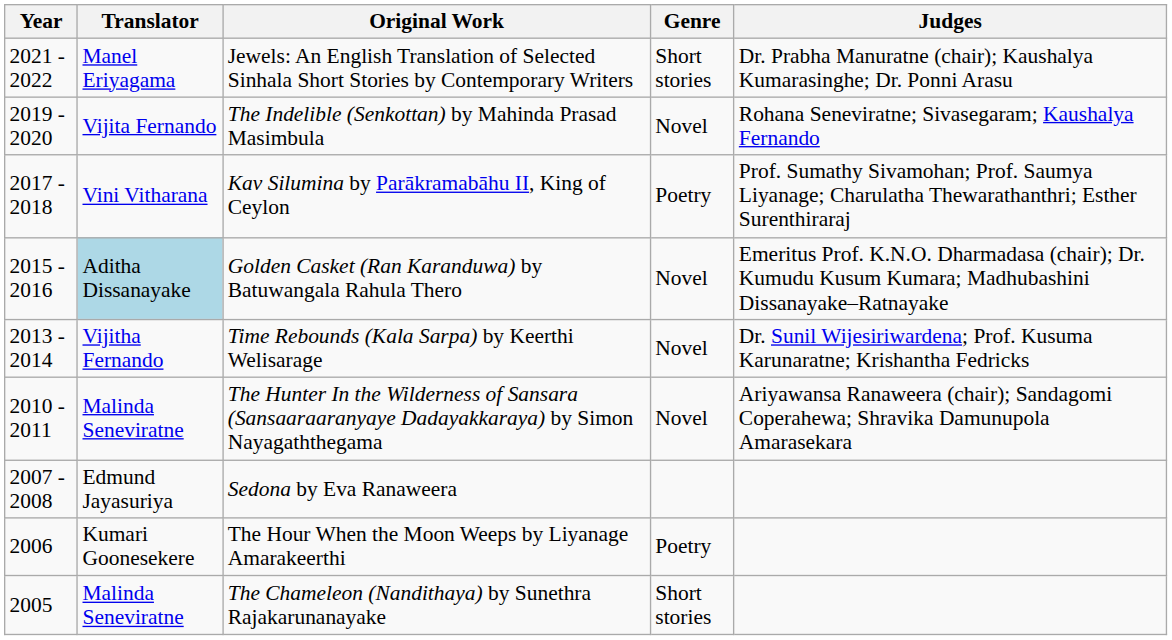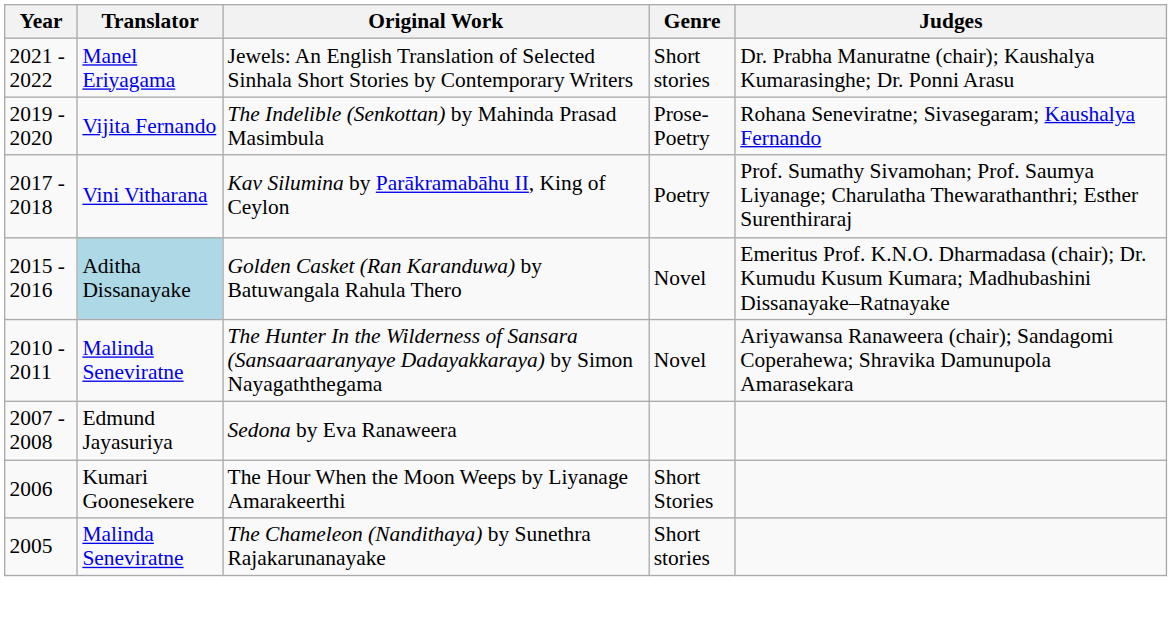 <table class="wikitable sortable mw-collapsible">
 <tr>
 <th>Year</th>
 <th>Translator</th>
 <th>Original Work</th>
 <th>Genre</th>
 <th>Judges</th>
 </tr>
 <tr>
 <td>2021 - 2022</td>
 <td><a href='#'>Manel Eriyagama</a></td>
 <td>Jewels: An English Translation of Selected Sinhala Short Stories by Contemporary Writers</td>
 <td>Short stories</td>
 <td>Dr. Prabha Manuratne (chair); Kaushalya Kumarasinghe; Dr. Ponni Arasu</td>
 </tr>
 <tr>
 <td>2019 - 2020</td>
 <td><a href='#'>Vijita Fernando</a></td>
 <td><em>The Indelible (Senkottan)</em> by Mahinda Prasad Masimbula</td>
-<td>Novel</td>
+<td>Prose-Poetry</td>
 <td>Rohana Seneviratne;  Sivasegaram;  <a href='#'>Kaushalya Fernando</a></td>
 </tr>
 <tr>
 <td>2017 - 2018</td>
 <td><a href='#'>Vini Vitharana</a></td>
 <td><em>Kav Silumina</em> by <a href='#'>Parākramabāhu II</a>, King of Ceylon</td>
 <td>Poetry</td>
 <td>Prof. Sumathy Sivamohan; Prof. Saumya Liyanage;  Charulatha Thewarathanthri; Esther Surenthiraraj</td>
 </tr>
 <tr>
 <td>2015 - 2016</td>
 <td style="background: lightblue;">Aditha Dissanayake</td>
 <td><em>Golden Casket (Ran Karanduwa)</em> by Batuwangala Rahula Thero</td>
 <td>Novel</td>
 <td>Emeritus Prof. K.N.O. Dharmadasa (chair); Dr. Kumudu Kusum Kumara; Madhubashini Dissanayake–Ratnayake</td>
-</tr>
-<tr>
-<td>2013 - 2014</td>
-<td><a href='#'>Vijitha Fernando</a></td>
-<td><em>Time Rebounds (Kala Sarpa)</em> by Keerthi Welisarage</td>
-<td>Novel</td>
-<td>Dr. <a href='#'>Sunil Wijesiriwardena</a>; Prof. Kusuma Karunaratne;  Krishantha Fedricks</td>
 </tr>
 <tr>
 <td>2010 - 2011</td>
 <td><a href='#'>Malinda Seneviratne</a></td>
 <td><em>The Hunter In the Wilderness of Sansara (Sansaaraaranyaye Dadayakkaraya)</em> by Simon Nayagaththegama</td>
 <td>Novel</td>
 <td>Ariyawansa Ranaweera (chair); Sandagomi Coperahewa; Shravika Damunupola Amarasekara</td>
 </tr>
 <tr>
 <td>2007 - 2008</td>
 <td>Edmund Jayasuriya</td>
 <td><em>Sedona</em> by Eva Ranaweera</td>
 <td></td>
 <td></td>
 </tr>
 <tr>
 <td>2006</td>
 <td>Kumari Goonesekere</td>
 <td>The Hour When the Moon Weeps by Liyanage Amarakeerthi</td>
-<td>Poetry</td>
+<td>Short Stories</td>
 <td></td>
 </tr>
 <tr>
 <td>2005</td>
 <td><a href='#'>Malinda Seneviratne</a></td>
 <td><em>The Chameleon (Nandithaya)</em> by Sunethra Rajakarunanayake</td>
 <td>Short stories</td>
 <td></td>
 </tr>
 </table>
